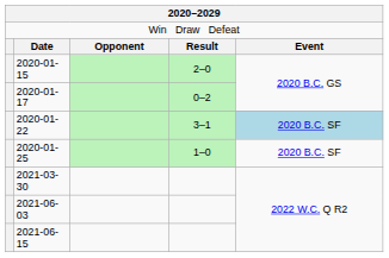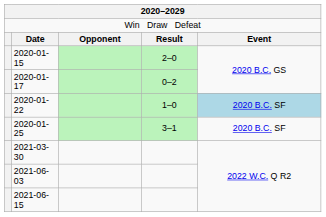 <table class="wikitable collapsible" style="font-size: 90%; min-width: 520px;">
 <tr>
 <th colspan="5" width="400">2020–2029</th>
 </tr>
 <tr>
 <td align="center" colspan="5"> Win   Draw   Defeat</td>
 </tr>
 <tr>
 <th></th>
 <th width=70>Date</th>
 <th>Opponent</th>
 <th>Result</th>
 <th>Event</th>
 </tr>
 <tr>
 <th></th>
 <td>2020-01-15</td>
 <td bgcolor="#bbf3bb"></td>
 <td bgcolor="#bbf3bb" align="center">2–0</td>
 <td rowspan="2" align="center"> <a href='#'>2020 B.C.</a> GS</td>
 </tr>
 <tr>
 <th></th>
 <td>2020-01-17</td>
 <td bgcolor="#bbf3bb"></td>
 <td bgcolor="#bbf3bb" align="center">0–2</td>
 </tr>
 <tr>
 <th></th>
 <td>2020-01-22</td>
 <td bgcolor="#bbf3bb"></td>
-<td bgcolor="#bbf3bb" align="center">3–1</td>
+<td bgcolor="#bbf3bb" align="center">1–0</td>
 <td align="center" style="background: lightblue;"> <a href='#'>2020 B.C.</a> SF</td>
 </tr>
 <tr>
 <th></th>
 <td>2020-01-25</td>
 <td bgcolor="#bbf3bb"></td>
-<td bgcolor="#bbf3bb" align="center">1–0</td>
+<td bgcolor="#bbf3bb" align="center">3–1</td>
 <td align="center"> <a href='#'>2020 B.C.</a> SF</td>
 </tr>
 <tr>
 <th></th>
 <td>2021-03-30</td>
 <td></td>
 <td align="center"></td>
 <td rowspan="3" align="center"> <a href='#'>2022 W.C.</a> Q R2</td>
 </tr>
 <tr>
 <th></th>
 <td>2021-06-03</td>
 <td></td>
 <td align="center"></td>
 </tr>
 <tr>
 <th></th>
 <td>2021-06-15</td>
 <td></td>
 <td align="center"></td>
 </tr>
 </table>
